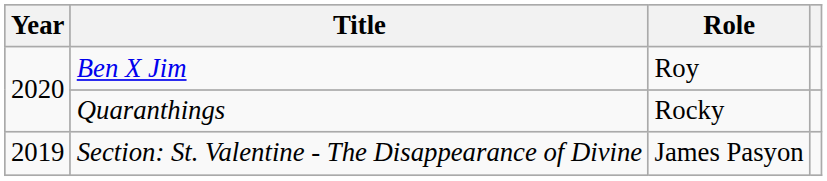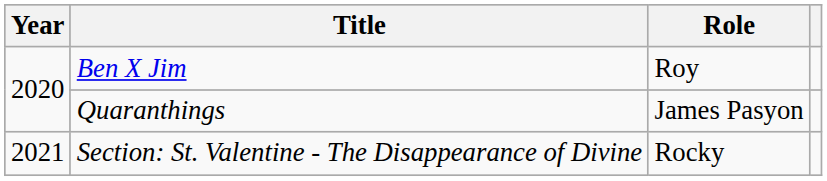 <table class="wikitable sortable">
 <tr>
 <th>Year</th>
 <th>Title</th>
 <th>Role</th>
 <th></th>
 </tr>
 <tr>
 <td rowspan="2">2020</td>
 <td><em><a href='#'>Ben X Jim</a></em></td>
 <td>Roy</td>
 <td></td>
 </tr>
 <tr>
 <td><em>Quaranthings</em></td>
+<td>James Pasyon</td>
+<td></td>
+</tr>
+<tr>
+<td>2021</td>
+<td><em>Section: St. Valentine - The Disappearance of Divine</em></td>
 <td>Rocky</td>
 <td></td>
 </tr>
-<tr>
-<td>2019</td>
-<td><em>Section: St. Valentine - The Disappearance of Divine</em></td>
-<td>James Pasyon</td>
-<td></td>
-</tr>
 </table>
